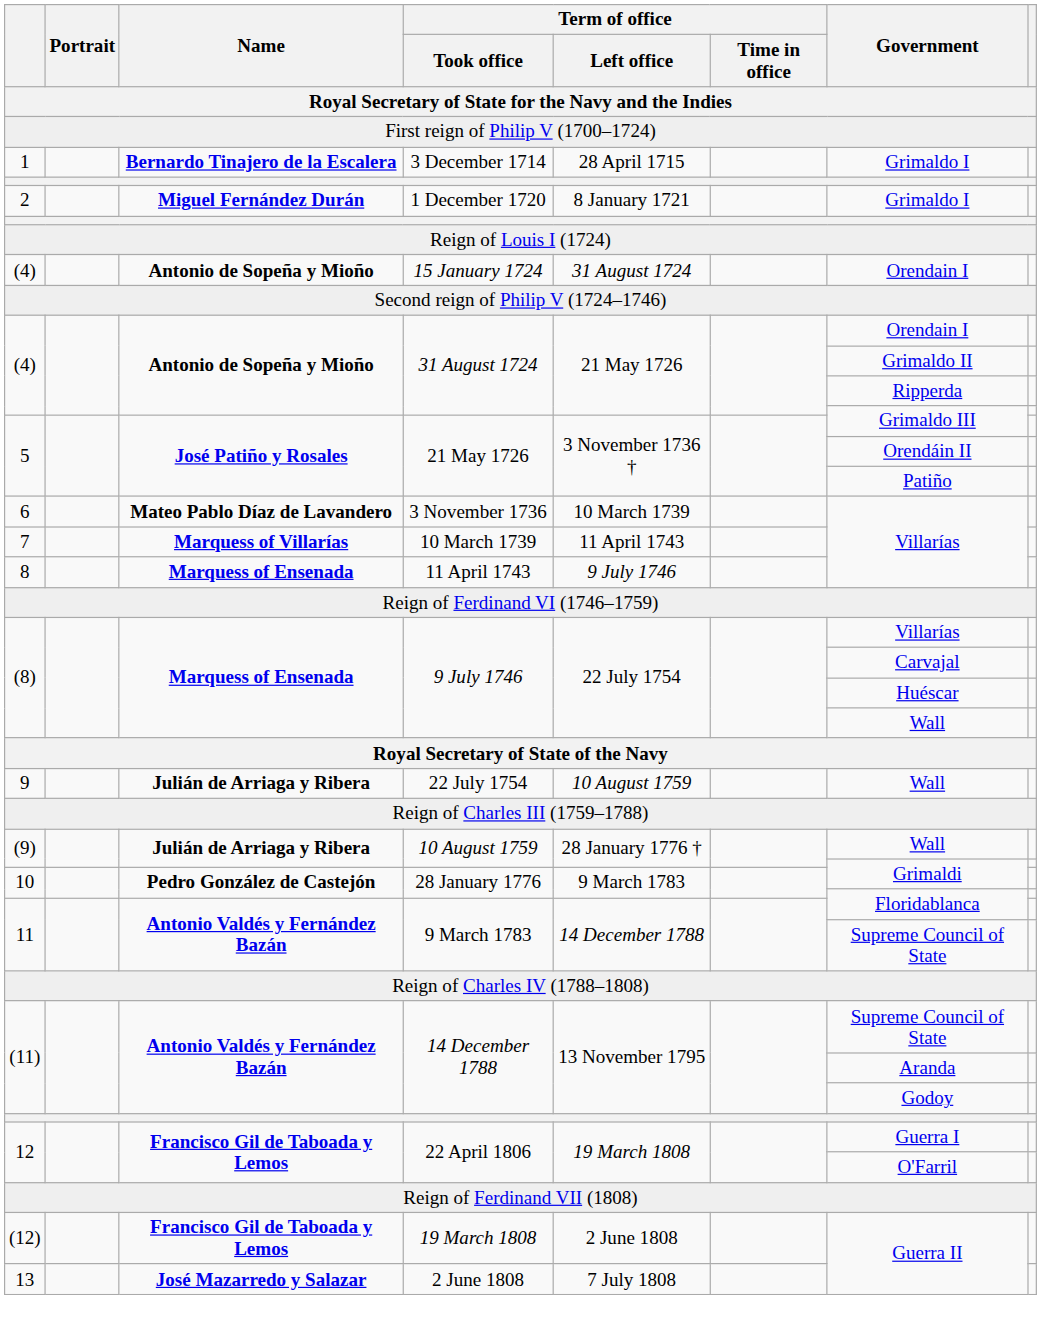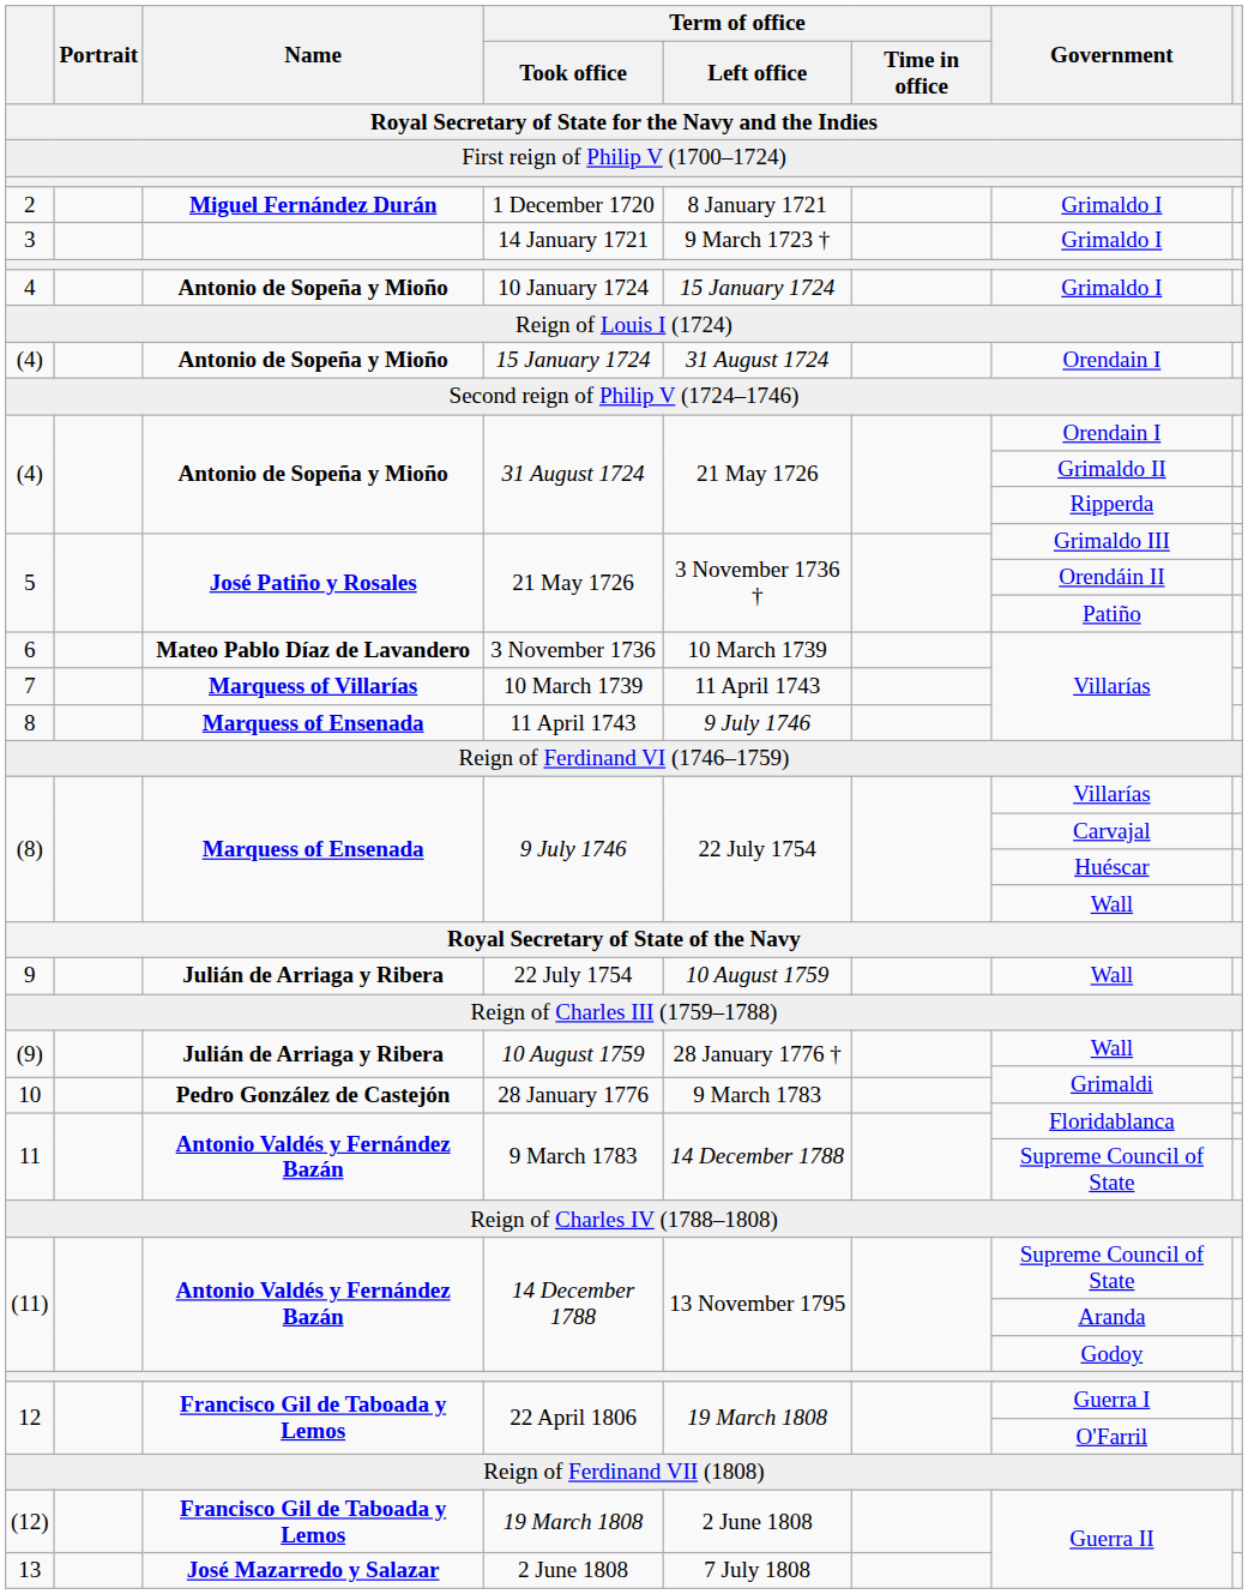 <table class="wikitable" style="text-align:center">
 <tr>
 <th rowspan=2></th>
 <th rowspan=2>Portrait</th>
 <th rowspan=2>Name<br></th>
 <th colspan=3>Term of office</th>
 <th rowspan="2">Government</th>
 <th rowspan="2"></th>
 </tr>
 <tr>
 <th>Took office</th>
 <th>Left office</th>
 <th>Time in office</th>
 </tr>
 <tr>
 <th colspan="8">Royal Secretary of State for the Navy and the Indies</th>
 </tr>
 <tr style="background:#efefef;">
 <td colspan="8">First reign of <a href='#'>Philip V</a> (1700–1724)</td>
 </tr>
 <tr>
-<td>1</td>
-<td></td>
-<td><strong><a href='#'>Bernardo Tinajero de la Escalera</a></strong> </td>
-<td>3 December 1714</td>
-<td>28 April 1715</td>
-<td></td>
-<td><a href='#'>Grimaldo I</a></td>
-<td></td>
-</tr>
-<tr>
 <th colspan="8"></th>
 </tr>
 <tr>
 <td>2</td>
 <td></td>
 <td><strong><a href='#'>Miguel Fernández Durán</a></strong> <br></td>
 <td>1 December 1720</td>
 <td>8 January 1721</td>
 <td></td>
 <td><a href='#'>Grimaldo I</a></td>
 <td></td>
 </tr>
+<tr>
+<td>3</td>
+<td></td>
+<td><strong></strong><br></td>
+<td>14 January 1721</td>
+<td>9 March 1723 †</td>
+<td></td>
+<td><a href='#'>Grimaldo I</a></td>
+<td></td>
+</tr>
 <tr style="background:#efefef;">
 <th colspan="8"></th>
+</tr>
+<tr>
+<td>4</td>
+<td></td>
+<td><strong>Antonio de Sopeña y Mioño</strong><br></td>
+<td>10 January 1724</td>
+<td><em>15 January 1724</em></td>
+<td></td>
+<td><a href='#'>Grimaldo I</a></td>
+<td></td>
 </tr>
 <tr style="background:#efefef;">
 <td colspan="8">Reign of <a href='#'>Louis I</a> (1724)</td>
 </tr>
 <tr>
 <td>(4)</td>
 <td></td>
 <td><strong>Antonio de Sopeña y Mioño</strong><br></td>
 <td><em>15 January 1724</em></td>
 <td><em>31 August 1724</em></td>
 <td></td>
 <td><a href='#'>Orendain I</a></td>
 <td></td>
 </tr>
 <tr style="background:#efefef;">
 <td colspan="8">Second reign of <a href='#'>Philip V</a> (1724–1746)</td>
 </tr>
 <tr>
 <td rowspan="4">(4)</td>
 <td rowspan="4"></td>
 <td rowspan="4"><strong>Antonio de Sopeña y Mioño</strong><br></td>
 <td rowspan="4"><em>31 August 1724</em></td>
 <td rowspan="4">21 May 1726</td>
 <td rowspan="4"></td>
 <td><a href='#'>Orendain I</a></td>
 <td></td>
 </tr>
 <tr>
 <td><a href='#'>Grimaldo II</a></td>
 <td></td>
 </tr>
 <tr>
 <td><a href='#'>Ripperda</a></td>
 <td></td>
 </tr>
 <tr>
 <td rowspan="2"><a href='#'>Grimaldo III</a></td>
 <td></td>
 </tr>
 <tr>
 <td rowspan="3">5</td>
 <td rowspan="3"></td>
 <td rowspan="3"><strong><a href='#'>José Patiño y Rosales</a></strong><br></td>
 <td rowspan="3">21 May 1726</td>
 <td rowspan="3">3 November 1736 †</td>
 <td rowspan="3"></td>
 <td></td>
 </tr>
 <tr>
 <td><a href='#'>Orendáin II</a></td>
 <td></td>
 </tr>
 <tr>
 <td><a href='#'>Patiño</a></td>
 <td></td>
 </tr>
 <tr>
 <td>6</td>
 <td></td>
 <td><strong>Mateo Pablo Díaz de Lavandero</strong><br></td>
 <td>3 November 1736</td>
 <td>10 March 1739</td>
 <td></td>
 <td rowspan="3"><a href='#'>Villarías</a></td>
 <td></td>
 </tr>
 <tr>
 <td>7</td>
 <td></td>
 <td><strong><a href='#'>Marquess of Villarías</a></strong><br></td>
 <td>10 March 1739</td>
 <td>11 April 1743</td>
 <td></td>
 <td></td>
 </tr>
 <tr>
 <td>8</td>
 <td></td>
 <td><strong><a href='#'>Marquess of Ensenada</a></strong><br></td>
 <td>11 April 1743</td>
 <td><em>9 July 1746</em></td>
 <td></td>
 <td></td>
 </tr>
 <tr style="background:#efefef;">
 <td colspan="8">Reign of <a href='#'>Ferdinand VI</a> (1746–1759)</td>
 </tr>
 <tr>
 <td rowspan="4">(8)</td>
 <td rowspan="4"></td>
 <td rowspan="4"><strong><a href='#'>Marquess of Ensenada</a></strong><br></td>
 <td rowspan="4"><em>9 July 1746</em></td>
 <td rowspan="4">22 July 1754</td>
 <td rowspan="4"></td>
 <td><a href='#'>Villarías</a></td>
 <td></td>
 </tr>
 <tr>
 <td><a href='#'>Carvajal</a></td>
 <td></td>
 </tr>
 <tr>
 <td><a href='#'>Huéscar</a></td>
 <td></td>
 </tr>
 <tr>
 <td><a href='#'>Wall</a></td>
 <td></td>
 </tr>
 <tr style="background:#efefef;">
 <th colspan="8">Royal Secretary of State of the Navy</th>
 </tr>
 <tr>
 <td>9</td>
 <td></td>
 <td><strong>Julián de Arriaga y Ribera</strong><br></td>
 <td>22 July 1754</td>
 <td><em>10 August 1759</em></td>
 <td></td>
 <td><a href='#'>Wall</a></td>
 <td></td>
 </tr>
 <tr style="background:#efefef;">
 <td colspan="8">Reign of <a href='#'>Charles III</a> (1759–1788)</td>
 </tr>
 <tr>
 <td rowspan="2">(9)</td>
 <td rowspan="2"></td>
 <td rowspan="2"><strong>Julián de Arriaga y Ribera</strong><br></td>
 <td rowspan="2"><em>10 August 1759</em></td>
 <td rowspan="2">28 January 1776 †</td>
 <td rowspan="2"></td>
 <td><a href='#'>Wall</a></td>
 <td></td>
 </tr>
 <tr>
 <td rowspan="2"><a href='#'>Grimaldi</a></td>
 <td></td>
 </tr>
 <tr>
 <td rowspan="2">10</td>
 <td rowspan="2"></td>
 <td rowspan="2"><strong>Pedro González de Castejón</strong> </td>
 <td rowspan="2">28 January 1776</td>
 <td rowspan="2">9 March 1783</td>
 <td rowspan="2"></td>
 <td></td>
 </tr>
 <tr>
 <td rowspan="2"><a href='#'>Floridablanca</a></td>
 <td></td>
 </tr>
 <tr>
 <td rowspan="2">11</td>
 <td rowspan="2"></td>
 <td rowspan="2"><a href='#'><strong>Antonio Valdés y Fernández Bazán</strong></a><br></td>
 <td rowspan="2">9 March 1783</td>
 <td rowspan="2"><em>14 December 1788</em></td>
 <td rowspan="2"></td>
 <td></td>
 </tr>
 <tr>
 <td><a href='#'>Supreme Council of State</a></td>
 <td></td>
 </tr>
 <tr - style="background:#efefef;">
 <td colspan="8">Reign of <a href='#'>Charles IV</a> (1788–1808)</td>
 </tr>
 <tr>
 <td rowspan="3">(11)</td>
 <td rowspan="3"></td>
 <td rowspan="3"><a href='#'><strong>Antonio Valdés y Fernández Bazán</strong></a><br></td>
 <td rowspan="3"><em>14 December 1788</em></td>
 <td rowspan="3">13 November 1795</td>
 <td rowspan="3"></td>
 <td><a href='#'>Supreme Council of State</a></td>
 <td></td>
 </tr>
 <tr>
 <td><a href='#'>Aranda</a></td>
 <td></td>
 </tr>
 <tr>
 <td><a href='#'>Godoy</a></td>
 <td></td>
 </tr>
 <tr - style="background:#efefef;">
 <th colspan="8"></th>
 </tr>
 <tr>
 <td rowspan="2">12</td>
 <td rowspan="2"></td>
 <td rowspan="2"><a href='#'><strong>Francisco Gil de Taboada y Lemos</strong></a><br></td>
 <td rowspan="2">22 April 1806</td>
 <td rowspan="2"><em>19 March 1808</em></td>
 <td rowspan="2"></td>
 <td><a href='#'>Guerra I</a></td>
 <td></td>
 </tr>
 <tr>
 <td><a href='#'>O'Farril</a></td>
 <td></td>
 </tr>
 <tr style="background:#efefef;">
 <td colspan="8">Reign of <a href='#'>Ferdinand VII</a> (1808)</td>
 </tr>
 <tr>
 <td>(12)</td>
 <td></td>
 <td><a href='#'><strong>Francisco Gil de Taboada y Lemos</strong></a><br></td>
 <td><em>19 March 1808</em></td>
 <td>2 June 1808</td>
 <td></td>
 <td rowspan="2"><a href='#'>Guerra II</a></td>
 <td></td>
 </tr>
 <tr>
 <td>13</td>
 <td></td>
 <td><strong><a href='#'>José Mazarredo y Salazar</a></strong><br></td>
 <td>2 June 1808</td>
 <td>7 July 1808</td>
 <td></td>
 <td></td>
 </tr>
 </table>
